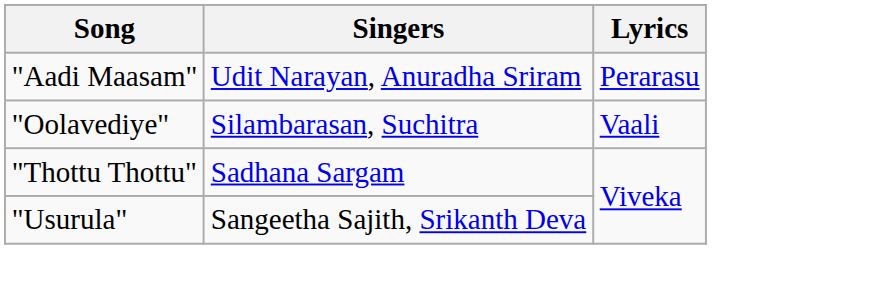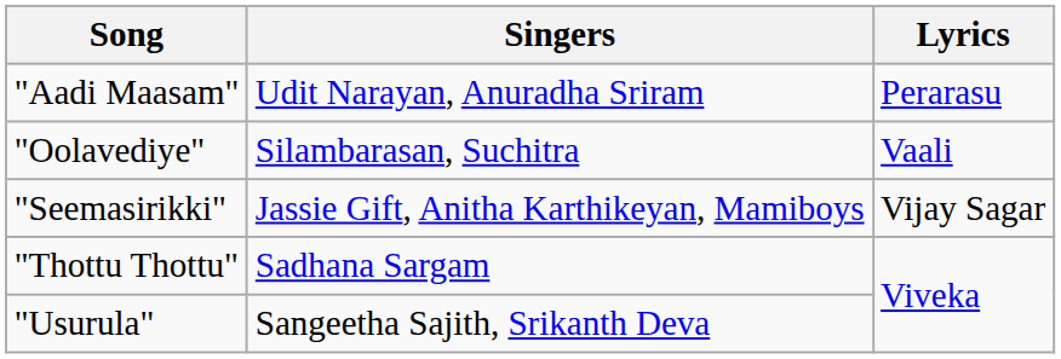 <table class="wikitable" style="font-size:95%;">
 <tr>
 <th>Song</th>
 <th>Singers</th>
 <th>Lyrics</th>
 </tr>
 <tr>
 <td>"Aadi Maasam"</td>
 <td><a href='#'>Udit Narayan</a>, <a href='#'>Anuradha Sriram</a></td>
 <td><a href='#'>Perarasu</a></td>
 </tr>
 <tr>
 <td>"Oolavediye"</td>
 <td><a href='#'>Silambarasan</a>, <a href='#'>Suchitra</a></td>
 <td><a href='#'>Vaali</a></td>
 </tr>
 <tr>
+<td>"Seemasirikki"</td>
+<td><a href='#'>Jassie Gift</a>, <a href='#'>Anitha Karthikeyan</a>, <a href='#'>Mamiboys</a></td>
+<td>Vijay Sagar</td>
+</tr>
+<tr>
 <td>"Thottu Thottu"</td>
 <td><a href='#'>Sadhana Sargam</a></td>
 <td rowspan=2><a href='#'>Viveka</a></td>
 </tr>
 <tr>
 <td>"Usurula"</td>
 <td>Sangeetha Sajith, <a href='#'>Srikanth Deva</a></td>
 </tr>
 </table>
